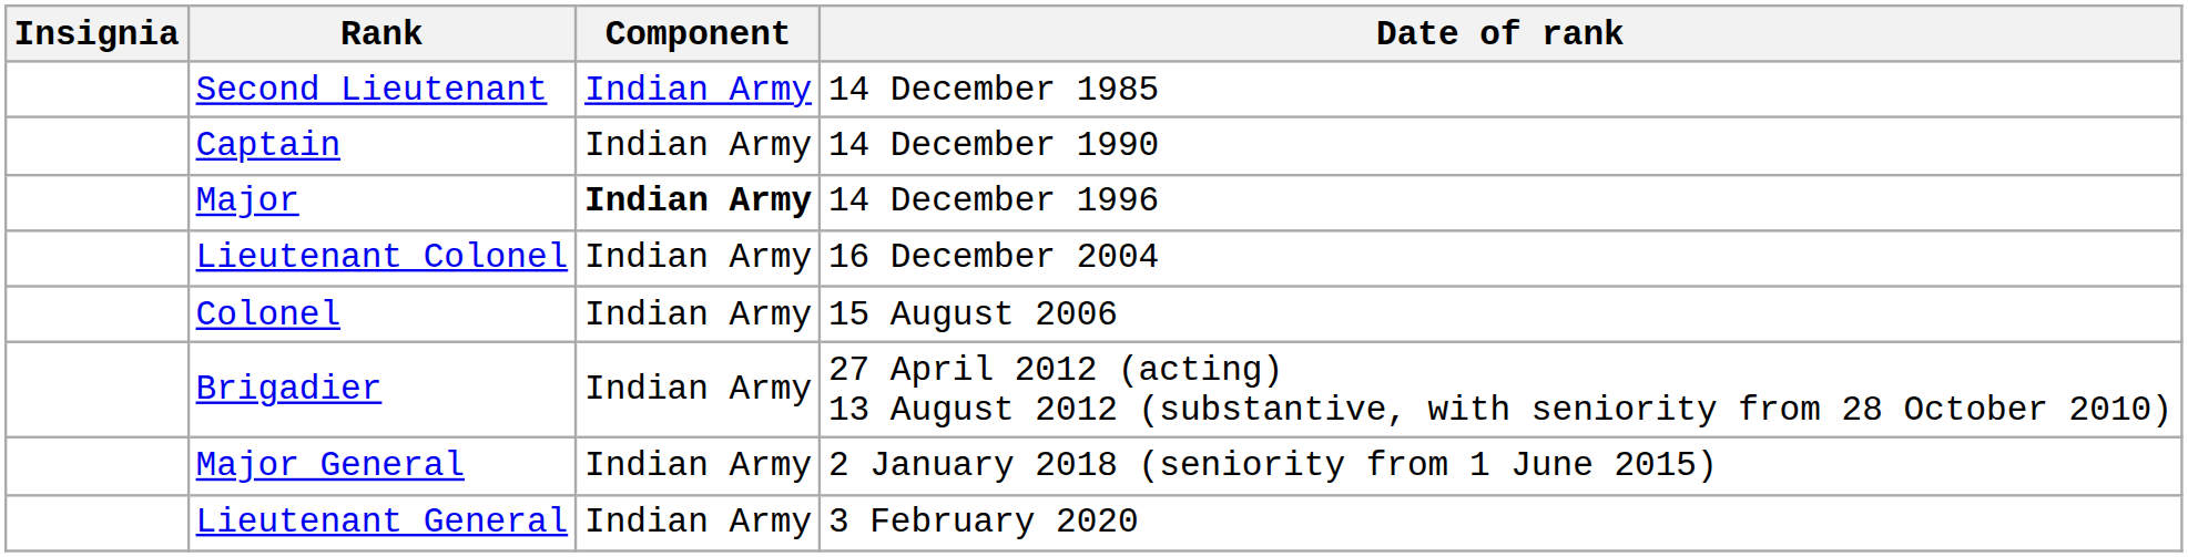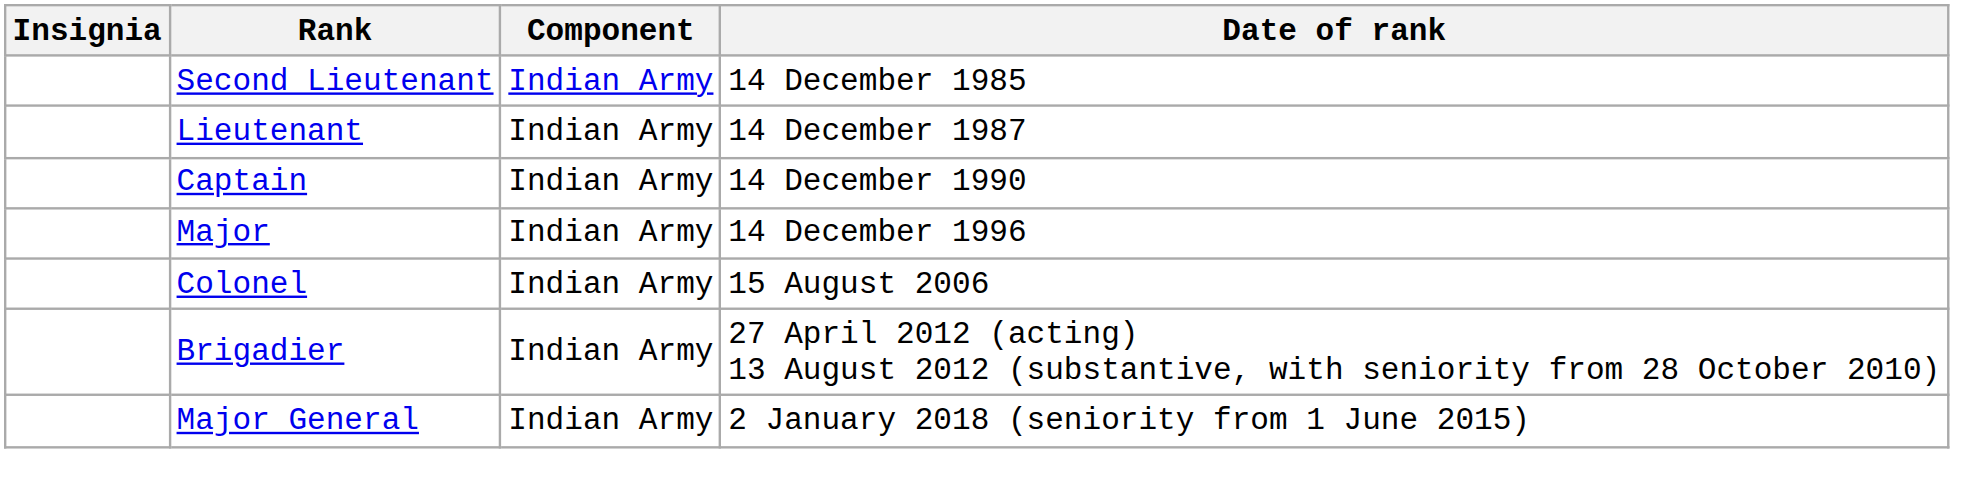 <table class="wikitable" style="background:white">
 <tr>
 <th>Insignia</th>
 <th>Rank</th>
 <th>Component</th>
 <th>Date of rank</th>
 </tr>
 <tr>
 <td style="text-align:center"></td>
 <td><a href='#'>Second Lieutenant</a></td>
 <td><a href='#'>Indian Army</a></td>
 <td>14 December 1985</td>
 </tr>
 <tr>
 <td style="text-align:center"></td>
+<td><a href='#'>Lieutenant</a></td>
+<td>Indian Army</td>
+<td>14 December 1987</td>
+</tr>
+<tr>
+<td style="text-align:center"></td>
 <td><a href='#'>Captain</a></td>
 <td>Indian Army</td>
 <td>14 December 1990</td>
 </tr>
 <tr>
 <td style="text-align:center"></td>
 <td><a href='#'>Major</a></td>
-<td><strong>Indian Army</strong></td>
+<td>Indian Army</td>
 <td>14 December 1996</td>
-</tr>
-<tr>
-<td style="text-align:center"></td>
-<td><a href='#'>Lieutenant Colonel</a></td>
-<td>Indian Army</td>
-<td>16 December 2004</td>
 </tr>
 <tr>
 <td style="text-align:center"></td>
 <td><a href='#'>Colonel</a></td>
 <td>Indian Army</td>
 <td>15 August 2006</td>
 </tr>
 <tr>
 <td style="text-align:center"></td>
 <td><a href='#'>Brigadier</a></td>
 <td>Indian Army</td>
 <td>27 April 2012 (acting)<br>13 August 2012 (substantive, with seniority from 28 October 2010)</td>
 </tr>
 <tr>
 <td style="text-align:center"></td>
 <td><a href='#'>Major General</a></td>
 <td>Indian Army</td>
 <td>2 January 2018 (seniority from 1 June 2015)</td>
 </tr>
-<tr>
-<td style="text-align:center"></td>
-<td><a href='#'>Lieutenant General</a></td>
-<td>Indian Army</td>
-<td>3 February 2020</td>
-</tr>
 </table>
